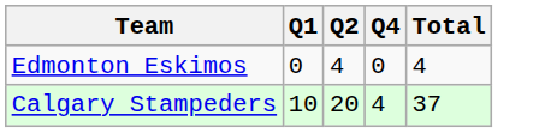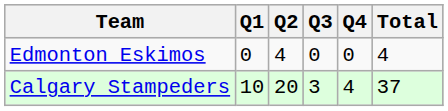 <table class="wikitable">
 <tr>
 <th>Team</th>
 <th>Q1</th>
 <th>Q2</th>
+<th>Q3</th>
 <th>Q4</th>
 <th>Total</th>
 </tr>
 <tr>
 <td><a href='#'>Edmonton Eskimos</a></td>
 <td>0</td>
 <td>4</td>
 <td>0</td>
+<td>0</td>
 <td>4</td>
 </tr>
 <tr style="background-color:#ddffdd">
 <td><a href='#'>Calgary Stampeders</a></td>
 <td>10</td>
 <td>20</td>
+<td>3</td>
 <td>4</td>
 <td>37</td>
 </tr>
 </table>
